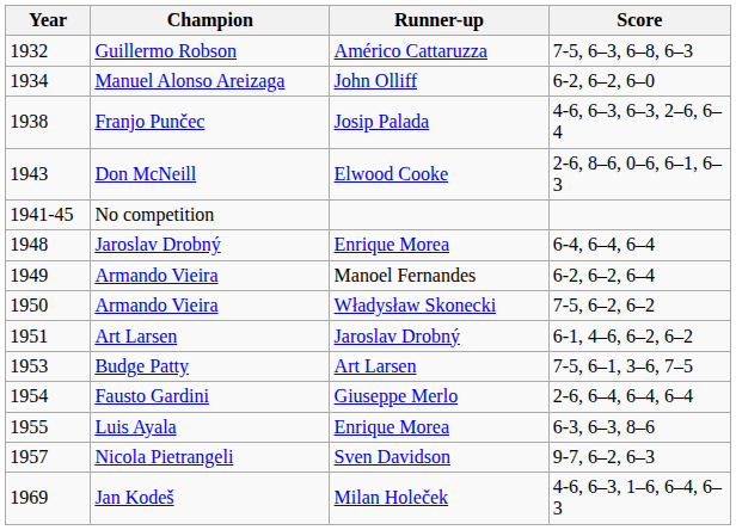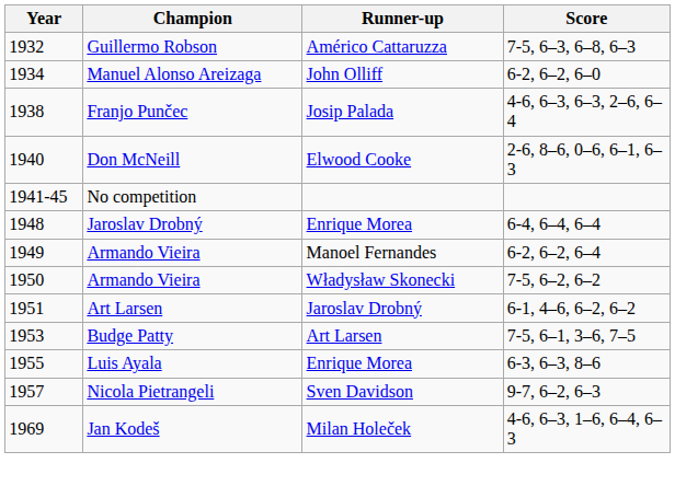 <table class=wikitable>
 <tr>
 <th style="width:70px">Year</th>
 <th style="width:220px">Champion</th>
 <th style="width:200px">Runner-up</th>
 <th style="width:170px" class="unsortable">Score</th>
 </tr>
 <tr>
 <td>1932</td>
 <td> <a href='#'>Guillermo Robson</a></td>
 <td> <a href='#'>Américo Cattaruzza</a></td>
 <td>7-5, 6–3, 6–8, 6–3</td>
 </tr>
 <tr>
 <td>1934</td>
 <td> <a href='#'>Manuel Alonso Areizaga</a></td>
 <td> <a href='#'>John Olliff</a></td>
 <td>6-2, 6–2, 6–0</td>
 </tr>
 <tr>
 <td>1938</td>
 <td> <a href='#'>Franjo Punčec</a></td>
 <td> <a href='#'>Josip Palada</a></td>
 <td>4-6, 6–3, 6–3, 2–6, 6–4</td>
 </tr>
 <tr>
-<td>1943</td>
+<td>1940</td>
 <td> <a href='#'>Don McNeill</a></td>
 <td> <a href='#'>Elwood Cooke</a></td>
 <td>2-6, 8–6, 0–6, 6–1, 6–3</td>
 </tr>
 <tr>
 <td>1941-45</td>
 <td>No competition</td>
 <td></td>
 <td></td>
 </tr>
 <tr>
 <td>1948</td>
 <td> <a href='#'>Jaroslav Drobný</a></td>
 <td> <a href='#'>Enrique Morea</a></td>
 <td>6-4, 6–4, 6–4</td>
 </tr>
 <tr>
 <td>1949</td>
 <td> <a href='#'>Armando Vieira</a></td>
 <td> Manoel Fernandes</td>
 <td>6-2, 6–2, 6–4</td>
 </tr>
 <tr>
 <td>1950</td>
 <td> <a href='#'>Armando Vieira</a></td>
 <td> <a href='#'>Władysław Skonecki</a></td>
 <td>7-5, 6–2, 6–2</td>
 </tr>
 <tr>
 <td>1951</td>
 <td> <a href='#'>Art Larsen</a></td>
 <td> <a href='#'>Jaroslav Drobný</a></td>
 <td>6-1, 4–6, 6–2, 6–2</td>
 </tr>
 <tr>
 <td>1953</td>
 <td> <a href='#'>Budge Patty</a></td>
 <td> <a href='#'>Art Larsen</a></td>
 <td>7-5, 6–1, 3–6, 7–5</td>
 </tr>
 <tr>
-<td>1954</td>
-<td> <a href='#'>Fausto Gardini</a></td>
-<td> <a href='#'>Giuseppe Merlo</a></td>
-<td>2-6, 6–4, 6–4, 6–4</td>
-</tr>
-<tr>
 <td>1955</td>
 <td> <a href='#'>Luis Ayala</a></td>
 <td> <a href='#'>Enrique Morea</a></td>
 <td>6-3, 6–3, 8–6</td>
 </tr>
 <tr>
 <td>1957</td>
 <td> <a href='#'>Nicola Pietrangeli</a></td>
 <td> <a href='#'>Sven Davidson</a></td>
 <td>9-7, 6–2, 6–3</td>
 </tr>
 <tr>
 <td>1969</td>
 <td> <a href='#'>Jan Kodeš</a></td>
 <td> <a href='#'>Milan Holeček</a></td>
 <td>4-6, 6–3, 1–6, 6–4, 6–3</td>
 </tr>
 </table>
